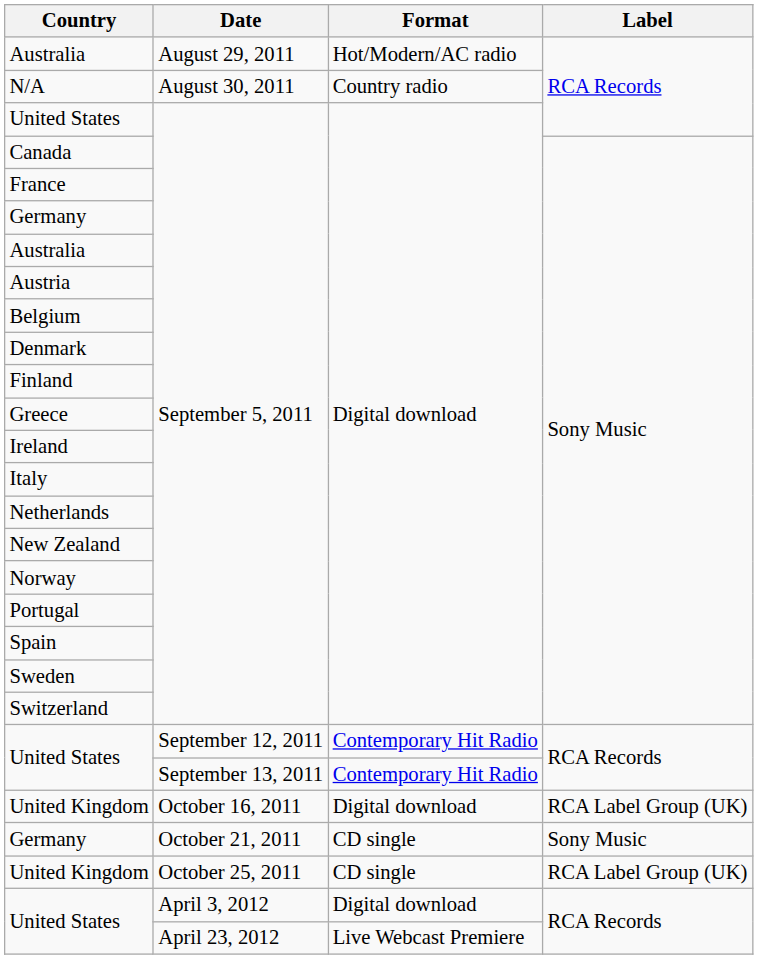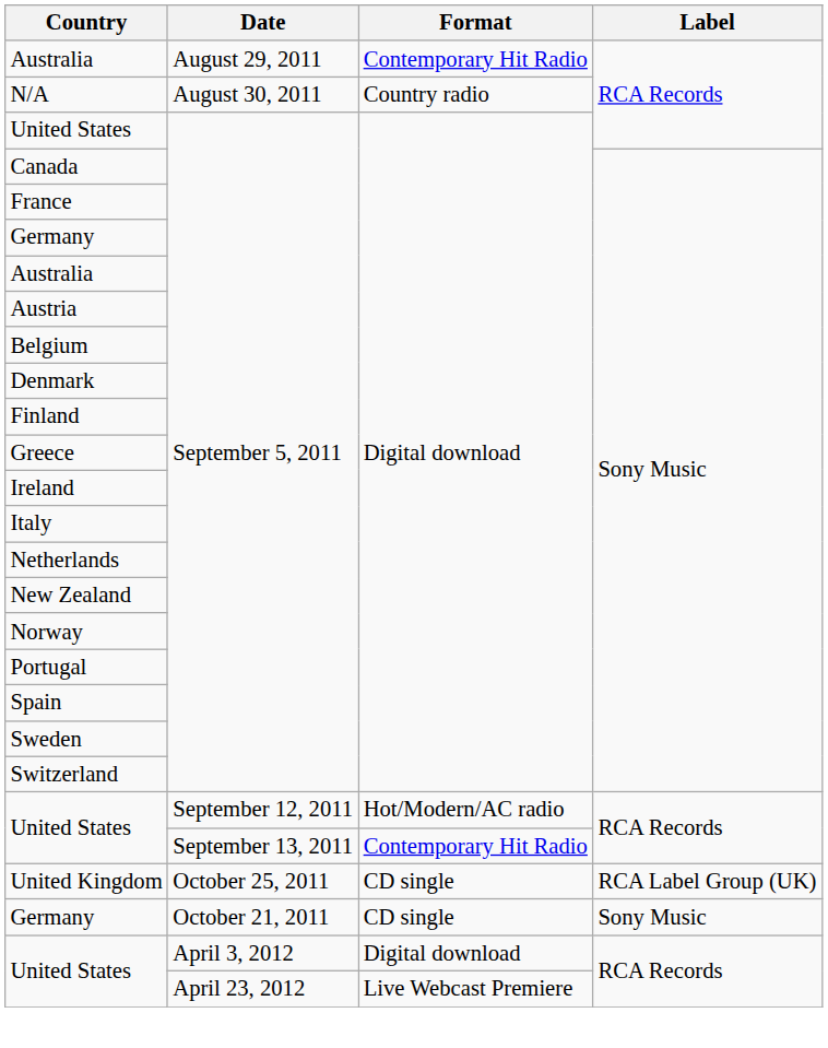 <table class="wikitable plainrowheaders">
 <tr>
 <th scope="col">Country</th>
 <th scope="col">Date</th>
 <th scope="col">Format</th>
 <th scope="col">Label</th>
 </tr>
 <tr>
 <td>Australia</td>
 <td>August 29, 2011</td>
-<td>Hot/Modern/AC radio</td>
+<td><a href='#'>Contemporary Hit Radio</a></td>
 <td rowspan="3"><a href='#'>RCA Records</a></td>
 </tr>
 <tr>
 <td>N/A</td>
 <td>August 30, 2011</td>
 <td>Country radio</td>
 </tr>
 <tr>
 <td>United States</td>
 <td rowspan="19">September 5, 2011</td>
 <td rowspan="19">Digital download</td>
 </tr>
 <tr>
 <td>Canada</td>
 <td rowspan="18">Sony Music</td>
 </tr>
 <tr>
 <td>France</td>
 </tr>
 <tr>
 <td>Germany</td>
 </tr>
 <tr>
 <td>Australia</td>
 </tr>
 <tr>
 <td>Austria</td>
 </tr>
 <tr>
 <td>Belgium</td>
 </tr>
 <tr>
 <td>Denmark</td>
 </tr>
 <tr>
 <td>Finland</td>
 </tr>
 <tr>
 <td>Greece</td>
 </tr>
 <tr>
 <td>Ireland</td>
 </tr>
 <tr>
 <td>Italy</td>
 </tr>
 <tr>
 <td>Netherlands</td>
 </tr>
 <tr>
 <td>New Zealand</td>
 </tr>
 <tr>
 <td>Norway</td>
 </tr>
 <tr>
 <td>Portugal</td>
 </tr>
 <tr>
 <td>Spain</td>
 </tr>
 <tr>
 <td>Sweden</td>
 </tr>
 <tr>
 <td>Switzerland</td>
 </tr>
 <tr>
 <td rowspan="2">United States</td>
 <td>September 12, 2011</td>
-<td><a href='#'>Contemporary Hit Radio</a></td>
+<td>Hot/Modern/AC radio</td>
 <td rowspan="2">RCA Records</td>
 </tr>
 <tr>
 <td>September 13, 2011</td>
 <td><a href='#'>Contemporary Hit Radio</a></td>
 </tr>
 <tr>
 <td>United Kingdom</td>
-<td>October 16, 2011</td>
-<td>Digital download</td>
+<td>October 25, 2011</td>
+<td>CD single</td>
 <td>RCA Label Group (UK)</td>
 </tr>
 <tr>
 <td>Germany</td>
 <td>October 21, 2011</td>
 <td>CD single</td>
 <td>Sony Music</td>
-</tr>
-<tr>
-<td>United Kingdom</td>
-<td>October 25, 2011</td>
-<td>CD single</td>
-<td>RCA Label Group (UK)</td>
 </tr>
 <tr>
 <td rowspan="2">United States</td>
 <td>April 3, 2012</td>
 <td>Digital download</td>
 <td rowspan="2">RCA Records</td>
 </tr>
 <tr>
 <td>April 23, 2012</td>
 <td>Live Webcast Premiere</td>
 </tr>
 </table>
